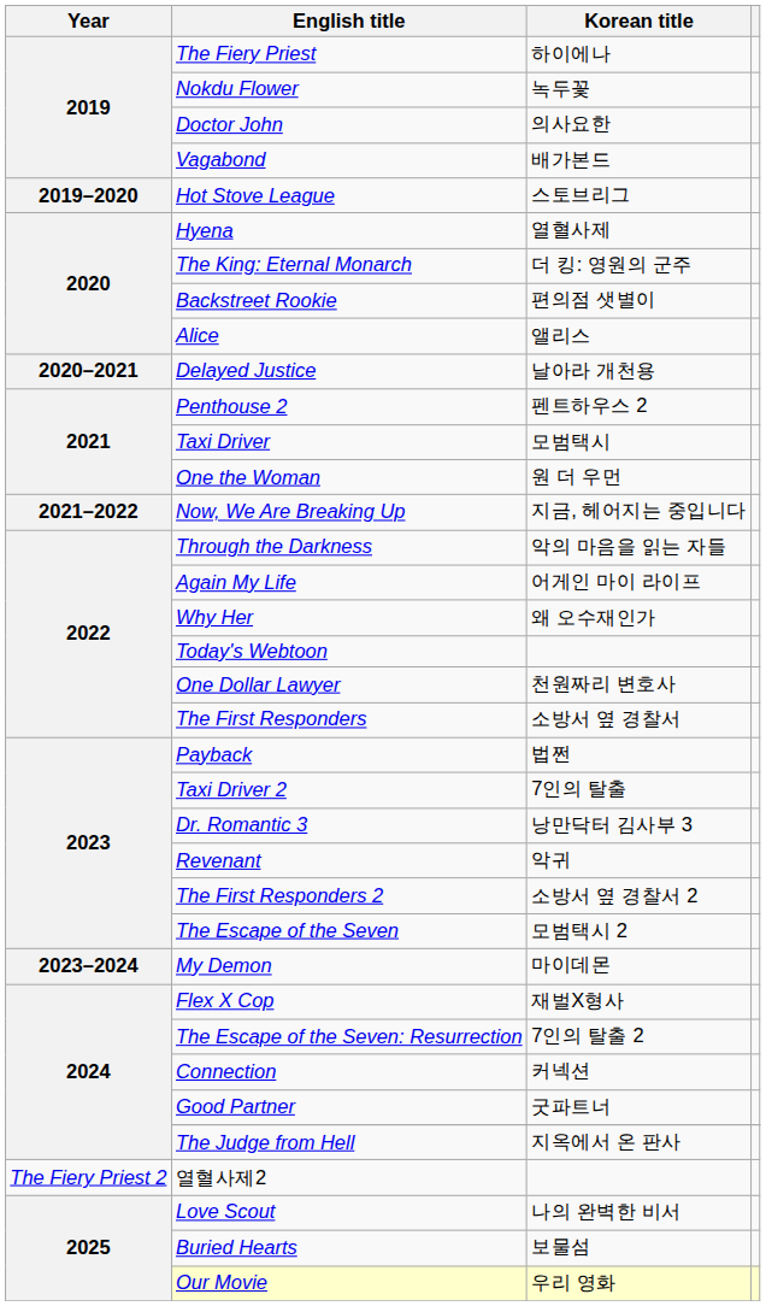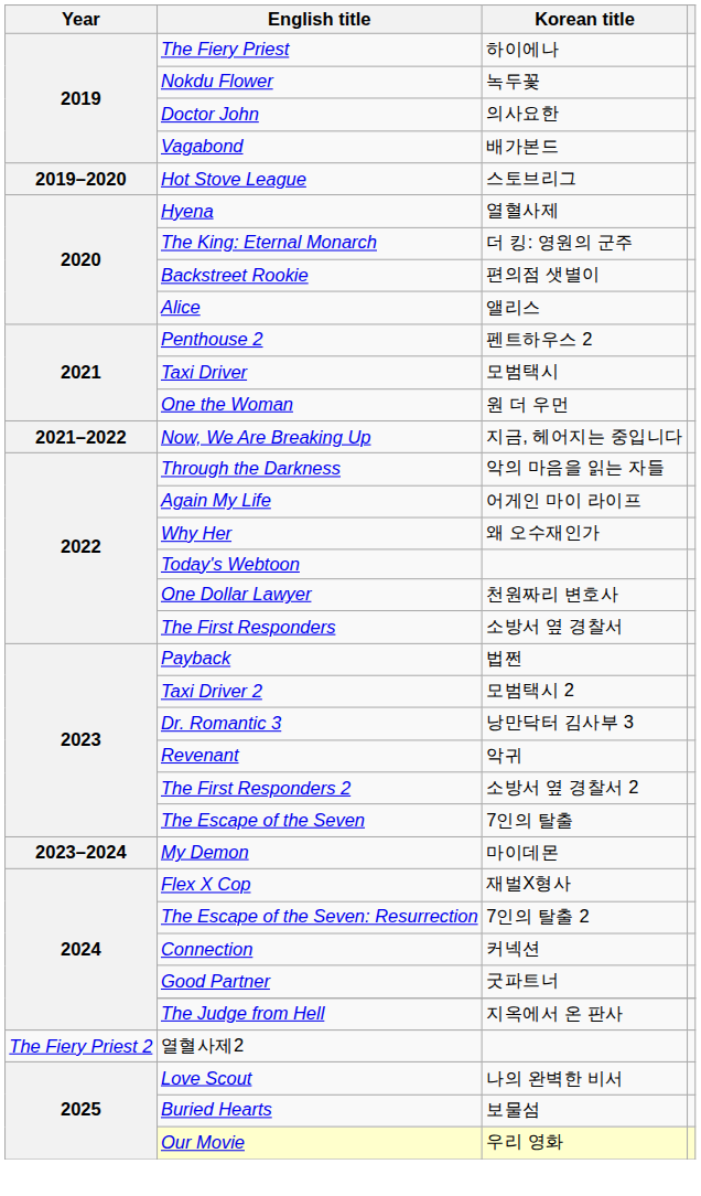 <table class="wikitable sortable plainrowheaders">
 <tr>
 <th scope="col">Year</th>
 <th scope="col">English title</th>
 <th scope="col">Korean title</th>
 <th scope="col" class="unsortable"></th>
 </tr>
 <tr>
 <th scope="row" rowspan="4">2019</th>
 <td><em><a href='#'>The Fiery Priest</a></em></td>
 <td>하이에나</td>
 <td></td>
 </tr>
 <tr>
 <td><em><a href='#'>Nokdu Flower</a></em></td>
 <td>녹두꽃</td>
 <td></td>
 </tr>
 <tr>
 <td><em><a href='#'>Doctor John</a></em></td>
 <td>의사요한</td>
 <td></td>
 </tr>
 <tr>
 <td><em><a href='#'>Vagabond</a></em></td>
 <td>배가본드</td>
 <td></td>
 </tr>
 <tr>
 <th scope="row">2019–2020</th>
 <td><em><a href='#'>Hot Stove League</a></em></td>
 <td>스토브리그</td>
 <td></td>
 </tr>
 <tr>
 <th scope="row" rowspan="4">2020</th>
 <td><em><a href='#'>Hyena</a></em></td>
 <td>열혈사제</td>
 <td></td>
 </tr>
 <tr>
 <td><em><a href='#'>The King: Eternal Monarch</a></em></td>
 <td>더 킹: 영원의 군주</td>
 <td></td>
 </tr>
 <tr>
 <td><em><a href='#'>Backstreet Rookie</a></em></td>
 <td>편의점 샛별이</td>
 <td></td>
 </tr>
 <tr>
 <td><em><a href='#'>Alice</a></em></td>
 <td>앨리스</td>
-<td></td>
-</tr>
-<tr>
-<th scope="row">2020–2021</th>
-<td><em><a href='#'>Delayed Justice</a></em></td>
-<td>날아라 개천용</td>
 <td></td>
 </tr>
 <tr>
 <th scope="row" rowspan="3">2021</th>
 <td><em><a href='#'>Penthouse 2</a></em></td>
 <td>펜트하우스 2</td>
 <td></td>
 </tr>
 <tr>
 <td><em><a href='#'>Taxi Driver</a></em></td>
 <td>모범택시</td>
 <td></td>
 </tr>
 <tr>
 <td><em><a href='#'>One the Woman</a></em></td>
 <td>원 더 우먼</td>
 <td></td>
 </tr>
 <tr>
 <th scope="row">2021–2022</th>
 <td><em><a href='#'>Now, We Are Breaking Up</a></em></td>
 <td>지금, 헤어지는 중입니다</td>
 <td></td>
 </tr>
 <tr>
 <th scope="row" rowspan="6">2022</th>
 <td><em><a href='#'>Through the Darkness</a></em></td>
 <td>악의 마음을 읽는 자들</td>
 <td></td>
 </tr>
 <tr>
 <td><em><a href='#'>Again My Life</a></em></td>
 <td>어게인 마이 라이프</td>
 <td></td>
 </tr>
 <tr>
 <td><em><a href='#'>Why Her</a></em></td>
 <td>왜 오수재인가</td>
 <td></td>
 </tr>
 <tr>
 <td><em><a href='#'>Today's Webtoon</a></em></td>
 <td></td>
 <td></td>
 </tr>
 <tr>
 <td><em><a href='#'>One Dollar Lawyer</a></em></td>
 <td>천원짜리 변호사</td>
 <td></td>
 </tr>
 <tr>
 <td><em><a href='#'>The First Responders</a></em></td>
 <td>소방서 옆 경찰서</td>
 <td></td>
 </tr>
 <tr>
 <th scope="row" rowspan="6">2023</th>
 <td><em><a href='#'>Payback</a></em></td>
 <td>법쩐</td>
 <td></td>
 </tr>
 <tr>
 <td><em><a href='#'>Taxi Driver 2</a></em></td>
-<td>7인의 탈출</td>
+<td>모범택시 2</td>
 <td></td>
 </tr>
 <tr>
 <td><em><a href='#'>Dr. Romantic 3</a></em></td>
 <td>낭만닥터 김사부 3</td>
 <td></td>
 </tr>
 <tr>
 <td><em><a href='#'>Revenant</a></em></td>
 <td>악귀</td>
 <td></td>
 </tr>
 <tr>
 <td><em><a href='#'>The First Responders 2</a></em></td>
 <td>소방서 옆 경찰서 2</td>
 <td></td>
 </tr>
 <tr>
 <td><em><a href='#'>The Escape of the Seven</a></em></td>
-<td>모범택시 2</td>
+<td>7인의 탈출</td>
 <td></td>
 </tr>
 <tr>
 <th scope="row">2023–2024</th>
 <td><em><a href='#'>My Demon</a></em></td>
 <td>마이데몬</td>
 <td></td>
 </tr>
 <tr>
 <th scope="row" rowspan="6">2024</th>
 <td><em><a href='#'>Flex X Cop</a></em></td>
 <td>재벌X형사</td>
 <td></td>
 </tr>
 <tr>
 <td><em><a href='#'>The Escape of the Seven: Resurrection</a></em></td>
 <td>7인의 탈출 2</td>
 <td></td>
 </tr>
 <tr>
 <td><em><a href='#'>Connection</a></em></td>
 <td>커넥션</td>
 <td></td>
 </tr>
 <tr>
 <td><em><a href='#'>Good Partner</a></em></td>
 <td>굿파트너</td>
 <td></td>
 </tr>
 <tr>
 </tr>
 <tr>
 <td><em><a href='#'>The Judge from Hell</a></em></td>
 <td>지옥에서 온 판사</td>
 <td></td>
 </tr>
 <tr>
 <td><em><a href='#'>The Fiery Priest 2</a></em></td>
 <td>열혈사제2</td>
 <td></td>
 </tr>
 <tr>
 <th scope="row" rowspan="3">2025</th>
 <td><em><a href='#'>Love Scout</a></em></td>
 <td>나의 완벽한 비서</td>
 <td></td>
 </tr>
 <tr>
 <td><em><a href='#'>Buried Hearts</a></em></td>
 <td>보물섬</td>
 <td></td>
 </tr>
 <tr bgcolor="#FFFFCC">
 <td><em><a href='#'>Our Movie</a></em></td>
 <td>우리 영화</td>
 <td></td>
 </tr>
 </table>
